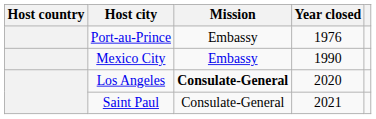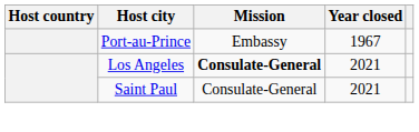 <table class="wikitable plainrowheaders" style="text-align:center;">
 <tr>
 <th scope="col">Host country</th>
 <th scope="col">Host city</th>
 <th scope="col">Mission</th>
 <th scope="col">Year closed</th>
 <th scope="col"></th>
 </tr>
 <tr>
 <th scope="row"></th>
 <td><a href='#'>Port-au-Prince</a></td>
 <td>Embassy</td>
-<td>1976</td>
-<td></td>
-</tr>
-<tr>
-<th scope="row"></th>
-<td><a href='#'>Mexico City</a></td>
-<td><a href='#'>Embassy</a></td>
-<td>1990</td>
+<td>1967</td>
 <td></td>
 </tr>
 <tr>
 <th scope="row" rowspan="2"></th>
 <td><a href='#'>Los Angeles</a></td>
 <td><strong>Consulate-General</strong></td>
-<td>2020</td>
+<td>2021</td>
 <td></td>
 </tr>
 <tr>
 <td><a href='#'>Saint Paul</a></td>
 <td>Consulate-General</td>
 <td>2021</td>
 <td></td>
 </tr>
 </table>
